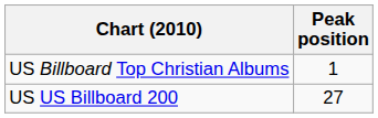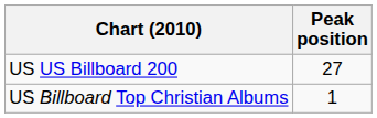 <table class="wikitable sortable">
 <tr>
 <th>Chart (2010)</th>
 <th>Peak<br>position</th>
 </tr>
 <tr>
+<td>US <a href='#'>US Billboard 200</a></td>
+<td align=center>27</td>
+</tr>
+<tr>
 <td>US <em>Billboard</em> <a href='#'>Top Christian Albums</a></td>
 <td align=center>1</td>
 </tr>
-<tr>
-<td>US <a href='#'>US Billboard 200</a></td>
-<td align=center>27</td>
-</tr>
 </table>
